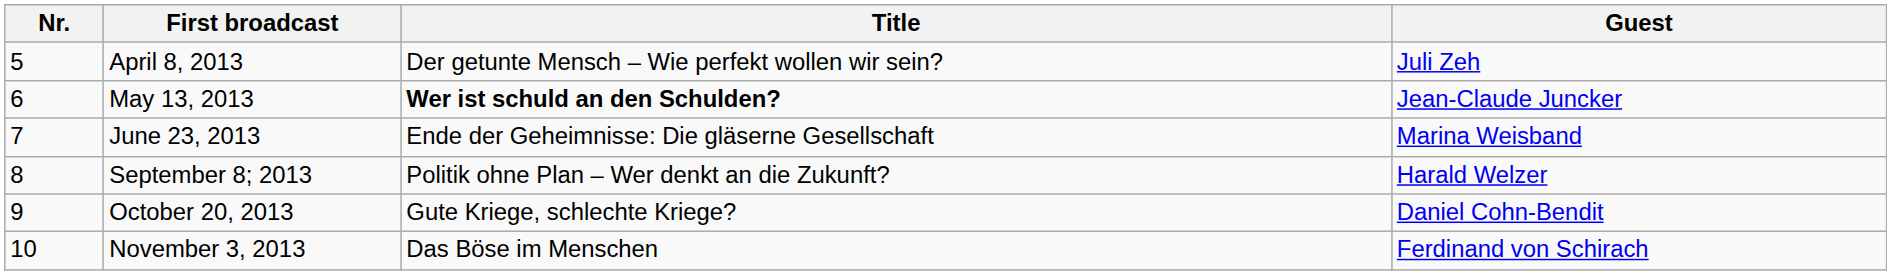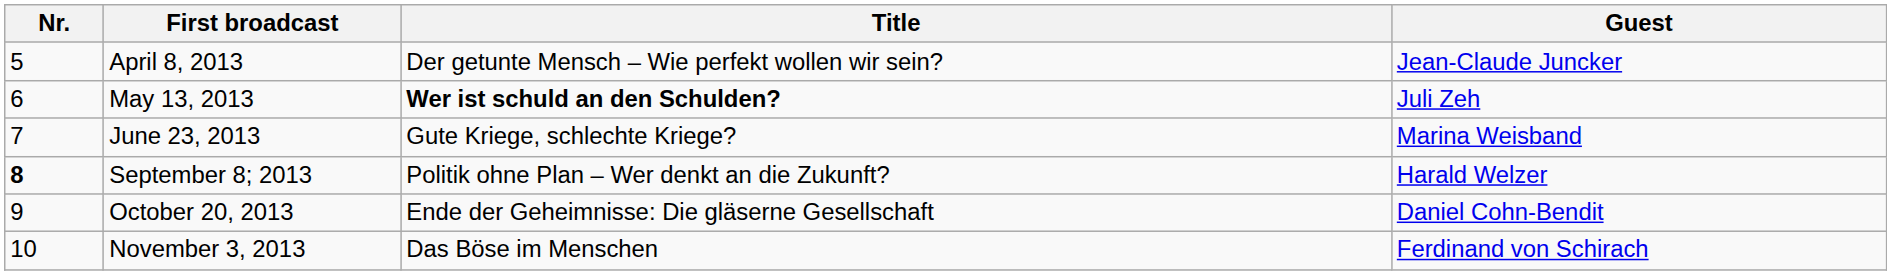 <table class="wikitable" width="100%">
 <tr>
 <th width="5%">Nr.</th>
 <th width="15%">First broadcast</th>
 <th width="50%">Title</th>
 <th width="25%">Guest</th>
 </tr>
 <tr>
 <td>5</td>
 <td>April 8, 2013</td>
 <td>Der getunte Mensch – Wie perfekt wollen wir sein?</td>
-<td><a href='#'>Juli Zeh</a></td>
+<td><a href='#'>Jean-Claude Juncker</a></td>
 </tr>
 <tr>
 <td>6</td>
 <td>May 13, 2013</td>
 <td><strong>Wer ist schuld an den Schulden?</strong></td>
-<td><a href='#'>Jean-Claude Juncker</a></td>
+<td><a href='#'>Juli Zeh</a></td>
 </tr>
 <tr>
 <td>7</td>
 <td>June 23, 2013</td>
-<td>Ende der Geheimnisse: Die gläserne Gesellschaft</td>
+<td>Gute Kriege, schlechte Kriege?</td>
 <td><a href='#'>Marina Weisband</a></td>
 </tr>
 <tr>
-<td>8</td>
+<td><strong>8</strong></td>
 <td>September 8; 2013</td>
 <td>Politik ohne Plan – Wer denkt an die Zukunft?</td>
 <td><a href='#'>Harald Welzer</a></td>
 </tr>
 <tr>
 <td>9</td>
 <td>October 20, 2013</td>
-<td>Gute Kriege, schlechte Kriege?</td>
+<td>Ende der Geheimnisse: Die gläserne Gesellschaft</td>
 <td><a href='#'>Daniel Cohn-Bendit</a></td>
 </tr>
 <tr>
 <td>10</td>
 <td>November 3, 2013</td>
 <td>Das Böse im Menschen</td>
 <td><a href='#'>Ferdinand von Schirach</a></td>
 </tr>
 </table>
